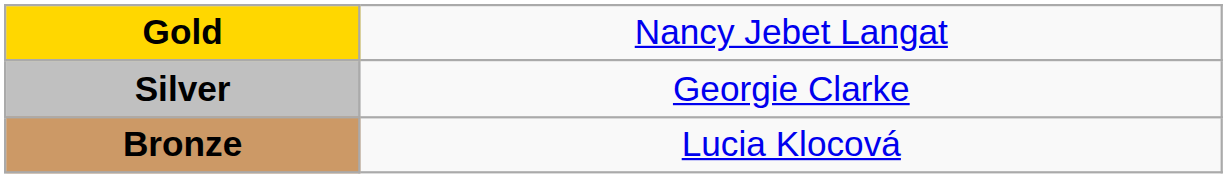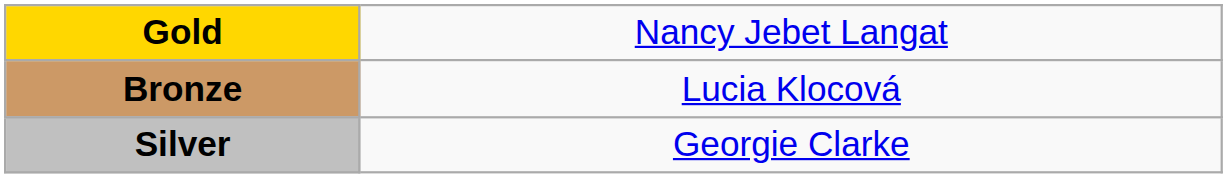 <table class="wikitable" style="text-align:center; " width="35%">
 <tr>
 <td bgcolor="gold"><strong>Gold</strong></td>
 <td><a href='#'>Nancy Jebet Langat</a><br>  <small><em></em></small></td>
 </tr>
 <tr>
+<td bgcolor="CC9966"><strong>Bronze</strong></td>
+<td><a href='#'>Lucia Klocová</a><br>  <small><em></em></small></td>
+</tr>
+<tr>
 <td bgcolor="silver"><strong>Silver</strong></td>
 <td><a href='#'>Georgie Clarke</a><br>  <small><em></em></small></td>
 </tr>
-<tr>
-<td bgcolor="CC9966"><strong>Bronze</strong></td>
-<td><a href='#'>Lucia Klocová</a><br>  <small><em></em></small></td>
-</tr>
 </table>
